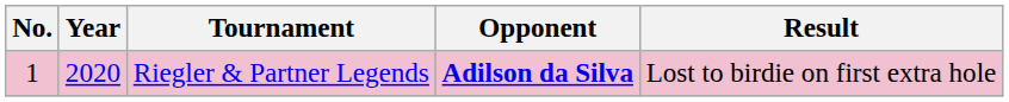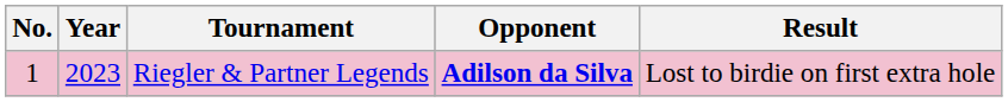 <table class="wikitable" style="font-size:95%;">
 <tr>
 <th>No.</th>
 <th>Year</th>
 <th>Tournament</th>
 <th>Opponent</th>
 <th>Result</th>
 </tr>
 <tr style="background:#F2C1D1;">
 <td align=center>1</td>
-<td><a href='#'>2020</a></td>
+<td><a href='#'>2023</a></td>
 <td><a href='#'>Riegler & Partner Legends</a></td>
 <td><strong> <a href='#'>Adilson da Silva</a></strong></td>
 <td>Lost to birdie on first extra hole</td>
 </tr>
 </table>
